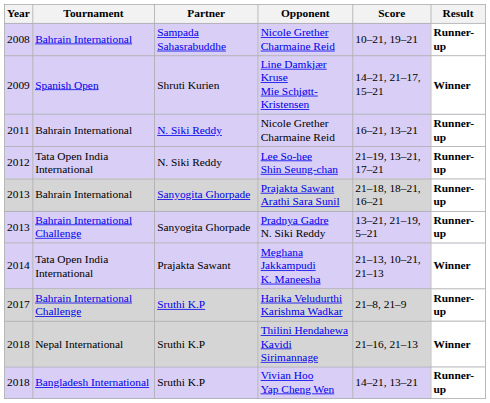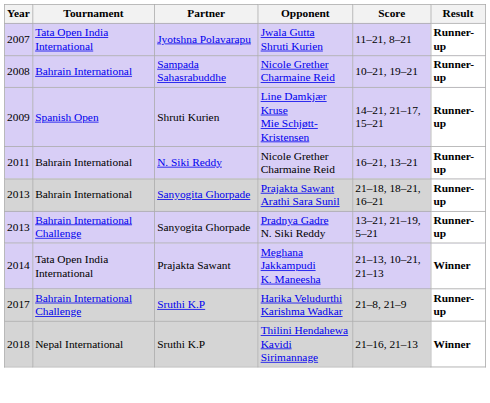 <table class="sortable wikitable" style="font-size: 90%;">
 <tr>
 <th>Year</th>
 <th>Tournament</th>
 <th>Partner</th>
 <th>Opponent</th>
 <th>Score</th>
 <th>Result</th>
+</tr>
+<tr style="background:#D8CEF6">
+<td align="center">2007</td>
+<td align="left"><a href='#'>Tata Open India International</a></td>
+<td align="left"> <a href='#'>Jyotshna Polavarapu</a></td>
+<td align="left"> <a href='#'>Jwala Gutta</a> <br>  <a href='#'>Shruti Kurien</a></td>
+<td align="left">11–21, 8–21</td>
+<td style="text-align:left; background:white"> <strong>Runner-up</strong></td>
 </tr>
 <tr style="background:#D8CEF6">
 <td align="center">2008</td>
 <td align="left"><a href='#'>Bahrain International</a></td>
 <td align="left"> <a href='#'>Sampada Sahasrabuddhe</a></td>
 <td align="left"> <a href='#'>Nicole Grether</a> <br>  <a href='#'>Charmaine Reid</a></td>
 <td align="left">10–21, 19–21</td>
 <td style="text-align:left; background:white"> <strong>Runner-up</strong></td>
 </tr>
 <tr style="background:#D8CEF6">
 <td align="center">2009</td>
 <td align="left"><a href='#'>Spanish Open</a></td>
 <td align="left"> Shruti Kurien</td>
 <td align="left"> <a href='#'>Line Damkjær Kruse</a> <br>  <a href='#'>Mie Schjøtt-Kristensen</a></td>
 <td align="left">14–21, 21–17, 15–21</td>
-<td style="text-align:left; background:white"> <strong>Winner</strong></td>
+<td style="text-align:left; background:white"> <strong>Runner-up</strong></td>
 </tr>
 <tr style="background:#D8CEF6">
 <td align="center">2011</td>
 <td align="left">Bahrain International</td>
 <td align="left"> <a href='#'>N. Siki Reddy</a></td>
 <td align="left"> Nicole Grether <br>  Charmaine Reid</td>
 <td align="left">16–21, 13–21</td>
-<td style="text-align:left; background:white"> <strong>Runner-up</strong></td>
-</tr>
-<tr style="background:#D8CEF6">
-<td align="center">2012</td>
-<td align="left">Tata Open India International</td>
-<td align="left"> N. Siki Reddy</td>
-<td align="left"> <a href='#'>Lee So-hee</a> <br>  <a href='#'>Shin Seung-chan</a></td>
-<td align="left">21–19, 13–21, 17–21</td>
 <td style="text-align:left; background:white"> <strong>Runner-up</strong></td>
 </tr>
 <tr style="background:#D5D5D5">
 <td align="center">2013</td>
 <td align="left">Bahrain International</td>
 <td align="left"> <a href='#'>Sanyogita Ghorpade</a></td>
 <td align="left"> <a href='#'>Prajakta Sawant</a> <br>  <a href='#'>Arathi Sara Sunil</a></td>
 <td align="left">21–18, 18–21, 16–21</td>
 <td style="text-align:left; background:white"> <strong>Runner-up</strong></td>
 </tr>
 <tr style="background:#D8CEF6">
 <td align="center">2013</td>
 <td align="left"><a href='#'>Bahrain International Challenge</a></td>
 <td align="left"> Sanyogita Ghorpade</td>
 <td align="left"> <a href='#'>Pradnya Gadre</a> <br>  N. Siki Reddy</td>
 <td align="left">13–21, 21–19, 5–21</td>
 <td style="text-align:left; background:white"> <strong>Runner-up</strong></td>
 </tr>
 <tr style="background:#D8CEF6">
 <td align="center">2014</td>
 <td align="left">Tata Open India International</td>
 <td align="left"> Prajakta Sawant</td>
 <td align="left"> <a href='#'>Meghana Jakkampudi</a> <br>  <a href='#'>K. Maneesha</a></td>
 <td align="left">21–13, 10–21, 21–13</td>
 <td style="text-align:left; background:white"> <strong>Winner</strong></td>
 </tr>
 <tr style="background:#D5D5D5">
 <td align="center">2017</td>
 <td align="left"><a href='#'>Bahrain International Challenge</a></td>
 <td align="left"> <a href='#'>Sruthi K.P</a></td>
 <td align="left"> <a href='#'>Harika Veludurthi</a> <br>  <a href='#'>Karishma Wadkar</a></td>
 <td align="left">21–8, 21–9</td>
 <td style="text-align:left; background:white"> <strong>Runner-up</strong></td>
 </tr>
 <tr style="background:#D5D5D5">
 <td align="center">2018</td>
 <td align="left">Nepal International</td>
 <td align="left"> Sruthi K.P</td>
 <td align="left"> <a href='#'>Thilini Hendahewa</a> <br>  <a href='#'>Kavidi Sirimannage</a></td>
 <td align="left">21–16, 21–13</td>
 <td style="text-align:left; background:white"> <strong>Winner</strong></td>
 </tr>
-<tr style="background:#D8CEF6">
-<td align="center">2018</td>
-<td align="left"><a href='#'>Bangladesh International</a></td>
-<td align="left"> Sruthi K.P</td>
-<td align="left"> <a href='#'>Vivian Hoo</a> <br>  <a href='#'>Yap Cheng Wen</a></td>
-<td align="left">14–21, 13–21</td>
-<td style="text-align:left; background:white"> <strong>Runner-up</strong></td>
-</tr>
 </table>
